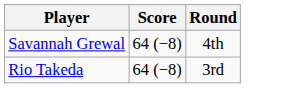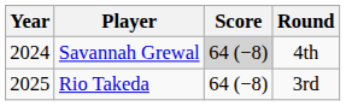 <table class="wikitable">
 <tr>
+<th>Year</th>
 <th>Player</th>
 <th>Score</th>
 <th>Round</th>
 </tr>
 <tr>
+<td>2024</td>
 <td><a href='#'>Savannah Grewal</a></td>
-<td>64 (−8)</td>
+<td style="background: lightgrey;">64 (−8)</td>
 <td align=center>4th</td>
 </tr>
 <tr>
+<td>2025</td>
 <td><a href='#'>Rio Takeda</a></td>
 <td>64 (−8)</td>
 <td align=center>3rd</td>
 </tr>
 </table>
